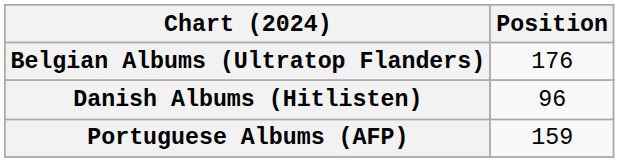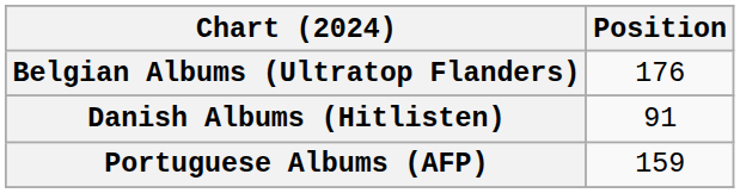 <table class="wikitable sortable plainrowheaders" style="text-align:center">
 <tr>
 <th scope="col">Chart (2024)</th>
 <th scope="col">Position</th>
 </tr>
 <tr>
 <th scope="row">Belgian Albums (Ultratop Flanders)</th>
 <td>176</td>
 </tr>
 <tr>
 <th scope="row">Danish Albums (Hitlisten)</th>
-<td>96</td>
+<td>91</td>
 </tr>
 <tr>
 <th scope="row">Portuguese Albums (AFP)</th>
 <td>159</td>
 </tr>
 </table>
